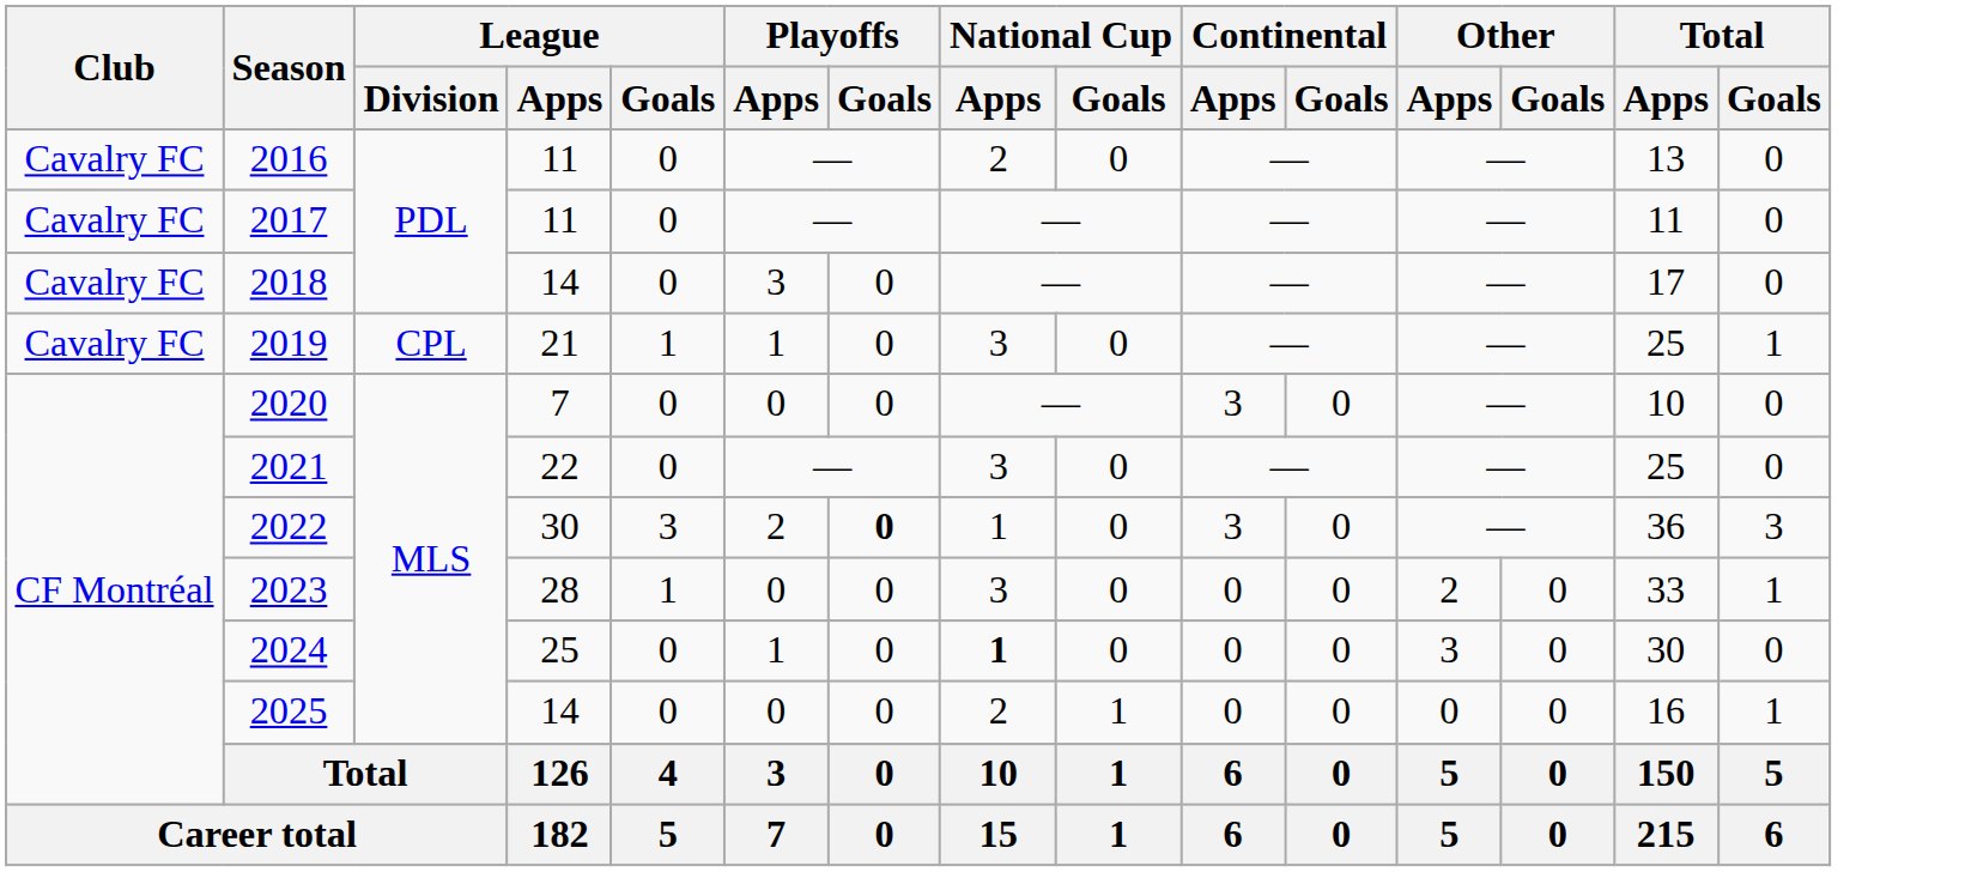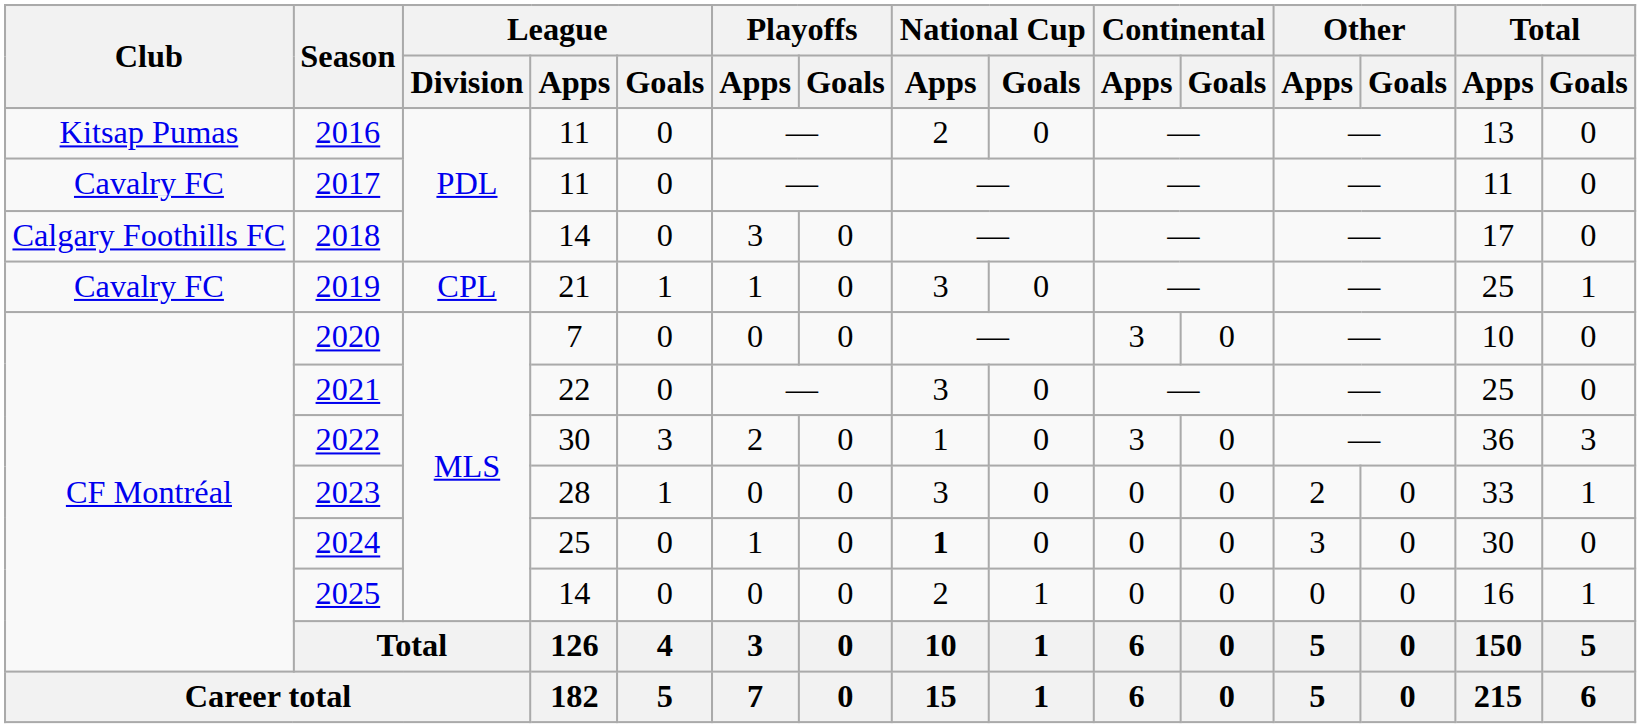 <table class="wikitable" style="text-align: center;">
 <tr>
 <th rowspan="2">Club</th>
 <th rowspan="2">Season</th>
 <th colspan="3">League</th>
 <th colspan="2">Playoffs</th>
 <th colspan="2">National Cup</th>
 <th colspan="2">Continental</th>
 <th colspan="2">Other</th>
 <th colspan="2">Total</th>
 </tr>
 <tr>
 <th>Division</th>
 <th>Apps</th>
 <th>Goals</th>
 <th>Apps</th>
 <th>Goals</th>
 <th>Apps</th>
 <th>Goals</th>
 <th>Apps</th>
 <th>Goals</th>
 <th>Apps</th>
 <th>Goals</th>
 <th>Apps</th>
 <th>Goals</th>
 </tr>
 <tr>
-<td><a href='#'>Cavalry FC</a></td>
+<td><a href='#'>Kitsap Pumas</a></td>
 <td><a href='#'>2016</a></td>
 <td rowspan="3"><a href='#'>PDL</a></td>
 <td>11</td>
 <td>0</td>
 <td colspan="2">—</td>
 <td>2</td>
 <td>0</td>
 <td colspan="2">—</td>
 <td colspan="2">—</td>
 <td>13</td>
 <td>0</td>
 </tr>
 <tr>
 <td><a href='#'>Cavalry FC</a></td>
 <td><a href='#'>2017</a></td>
 <td>11</td>
 <td>0</td>
 <td colspan="2">—</td>
 <td colspan="2">—</td>
 <td colspan="2">—</td>
 <td colspan="2">—</td>
 <td>11</td>
 <td>0</td>
 </tr>
 <tr>
-<td><a href='#'>Cavalry FC</a></td>
+<td><a href='#'>Calgary Foothills FC</a></td>
 <td><a href='#'>2018</a></td>
 <td>14</td>
 <td>0</td>
 <td>3</td>
 <td>0</td>
 <td colspan="2">—</td>
 <td colspan="2">—</td>
 <td colspan="2">—</td>
 <td>17</td>
 <td>0</td>
 </tr>
 <tr>
 <td><a href='#'>Cavalry FC</a></td>
 <td><a href='#'>2019</a></td>
 <td><a href='#'>CPL</a></td>
 <td>21</td>
 <td>1</td>
 <td>1</td>
 <td>0</td>
 <td>3</td>
 <td>0</td>
 <td colspan="2">—</td>
 <td colspan="2">—</td>
 <td>25</td>
 <td>1</td>
 </tr>
 <tr>
 <td rowspan="7"><a href='#'>CF Montréal</a></td>
 <td><a href='#'>2020</a></td>
 <td rowspan="6"><a href='#'>MLS</a></td>
 <td>7</td>
 <td>0</td>
 <td>0</td>
 <td>0</td>
 <td colspan="2">—</td>
 <td>3</td>
 <td>0</td>
 <td colspan="2">—</td>
 <td>10</td>
 <td>0</td>
 </tr>
 <tr>
 <td><a href='#'>2021</a></td>
 <td>22</td>
 <td>0</td>
 <td colspan="2">—</td>
 <td>3</td>
 <td>0</td>
 <td colspan="2">—</td>
 <td colspan="2">—</td>
 <td>25</td>
 <td>0</td>
 </tr>
 <tr>
 <td><a href='#'>2022</a></td>
 <td>30</td>
 <td>3</td>
 <td>2</td>
-<td><strong>0</strong></td>
+<td>0</td>
 <td>1</td>
 <td>0</td>
 <td>3</td>
 <td>0</td>
 <td colspan="2">—</td>
 <td>36</td>
 <td>3</td>
 </tr>
 <tr>
 <td><a href='#'>2023</a></td>
 <td>28</td>
 <td>1</td>
 <td>0</td>
 <td>0</td>
 <td>3</td>
 <td>0</td>
 <td>0</td>
 <td>0</td>
 <td>2</td>
 <td>0</td>
 <td>33</td>
 <td>1</td>
 </tr>
 <tr>
 <td><a href='#'>2024</a></td>
 <td>25</td>
 <td>0</td>
 <td>1</td>
 <td>0</td>
 <td><strong>1</strong></td>
 <td>0</td>
 <td>0</td>
 <td>0</td>
 <td>3</td>
 <td>0</td>
 <td>30</td>
 <td>0</td>
 </tr>
 <tr>
 <td><a href='#'>2025</a></td>
 <td>14</td>
 <td>0</td>
 <td>0</td>
 <td>0</td>
 <td>2</td>
 <td>1</td>
 <td>0</td>
 <td>0</td>
 <td>0</td>
 <td>0</td>
 <td>16</td>
 <td>1</td>
 </tr>
 <tr>
 <th colspan="2">Total</th>
 <th>126</th>
 <th>4</th>
 <th>3</th>
 <th>0</th>
 <th>10</th>
 <th>1</th>
 <th>6</th>
 <th>0</th>
 <th>5</th>
 <th>0</th>
 <th>150</th>
 <th>5</th>
 </tr>
 <tr>
 <th colspan="3">Career total</th>
 <th>182</th>
 <th>5</th>
 <th>7</th>
 <th>0</th>
 <th>15</th>
 <th>1</th>
 <th>6</th>
 <th>0</th>
 <th>5</th>
 <th>0</th>
 <th>215</th>
 <th>6</th>
 </tr>
 </table>
